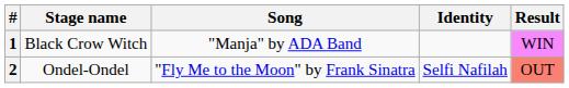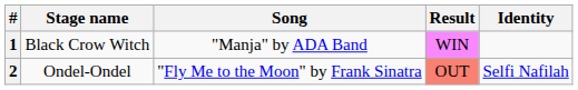 <table class="wikitable plainrowheaders" style="text-align: center;">
 <tr>
 <th>#</th>
 <th>Stage name</th>
 <th>Song</th>
+<th>Result</th>
 <th>Identity</th>
-<th>Result</th>
 </tr>
 <tr>
 <th>1</th>
 <td>Black Crow Witch</td>
 <td>"Manja" by <a href='#'>ADA Band</a></td>
+<td bgcolor="F888FD">WIN</td>
 <td></td>
-<td bgcolor="F888FD">WIN</td>
 </tr>
 <tr>
 <th>2</th>
 <td>Ondel-Ondel</td>
 <td>"<a href='#'>Fly Me to the Moon</a>" by <a href='#'>Frank Sinatra</a></td>
+<td bgcolor="salmon">OUT</td>
 <td><a href='#'>Selfi Nafilah</a></td>
-<td bgcolor="salmon">OUT</td>
 </tr>
 </table>
